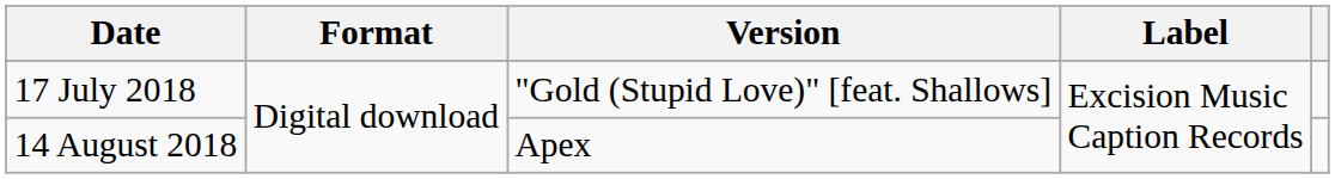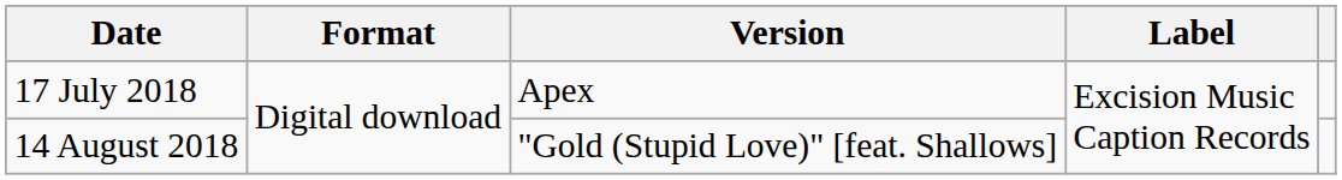 <table class="wikitable plainrowheaders">
 <tr>
 <th>Date</th>
 <th>Format</th>
 <th>Version</th>
 <th>Label</th>
 <th></th>
 </tr>
 <tr>
 <td>17 July 2018</td>
 <td rowspan="2">Digital download</td>
-<td>"Gold (Stupid Love)" [feat. Shallows]</td>
+<td>Apex</td>
 <td rowspan="2">Excision Music<br>Caption Records</td>
 <td></td>
 </tr>
 <tr>
 <td>14 August 2018</td>
-<td>Apex</td>
+<td>"Gold (Stupid Love)" [feat. Shallows]</td>
 <td></td>
 </tr>
 </table>
